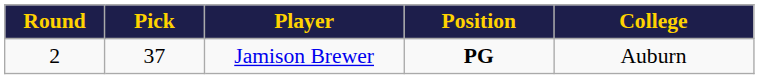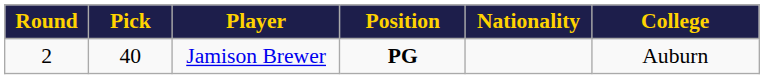 <table class="wikitable sortable sortable">
 <tr>
 <th style="background:#1D1E4B; color:#FFD300" width="10%">Round</th>
 <th style="background:#1D1E4B; color:#FFD300" width="10%">Pick</th>
 <th style="background:#1D1E4B; color:#FFD300" width="20%">Player</th>
 <th style="background:#1D1E4B; color:#FFD300" width="15%">Position</th>
+<th style="background:#1D1E4B; color:#FFD300" width="15%">Nationality</th>
 <th style="background:#1D1E4B; color:#FFD300" width="20%">College</th>
 </tr>
 <tr style="text-align: center">
 <td>2</td>
-<td>37</td>
+<td>40</td>
 <td><a href='#'>Jamison Brewer</a></td>
 <td><strong>PG</strong></td>
+<td></td>
 <td>Auburn</td>
 </tr>
 </table>
